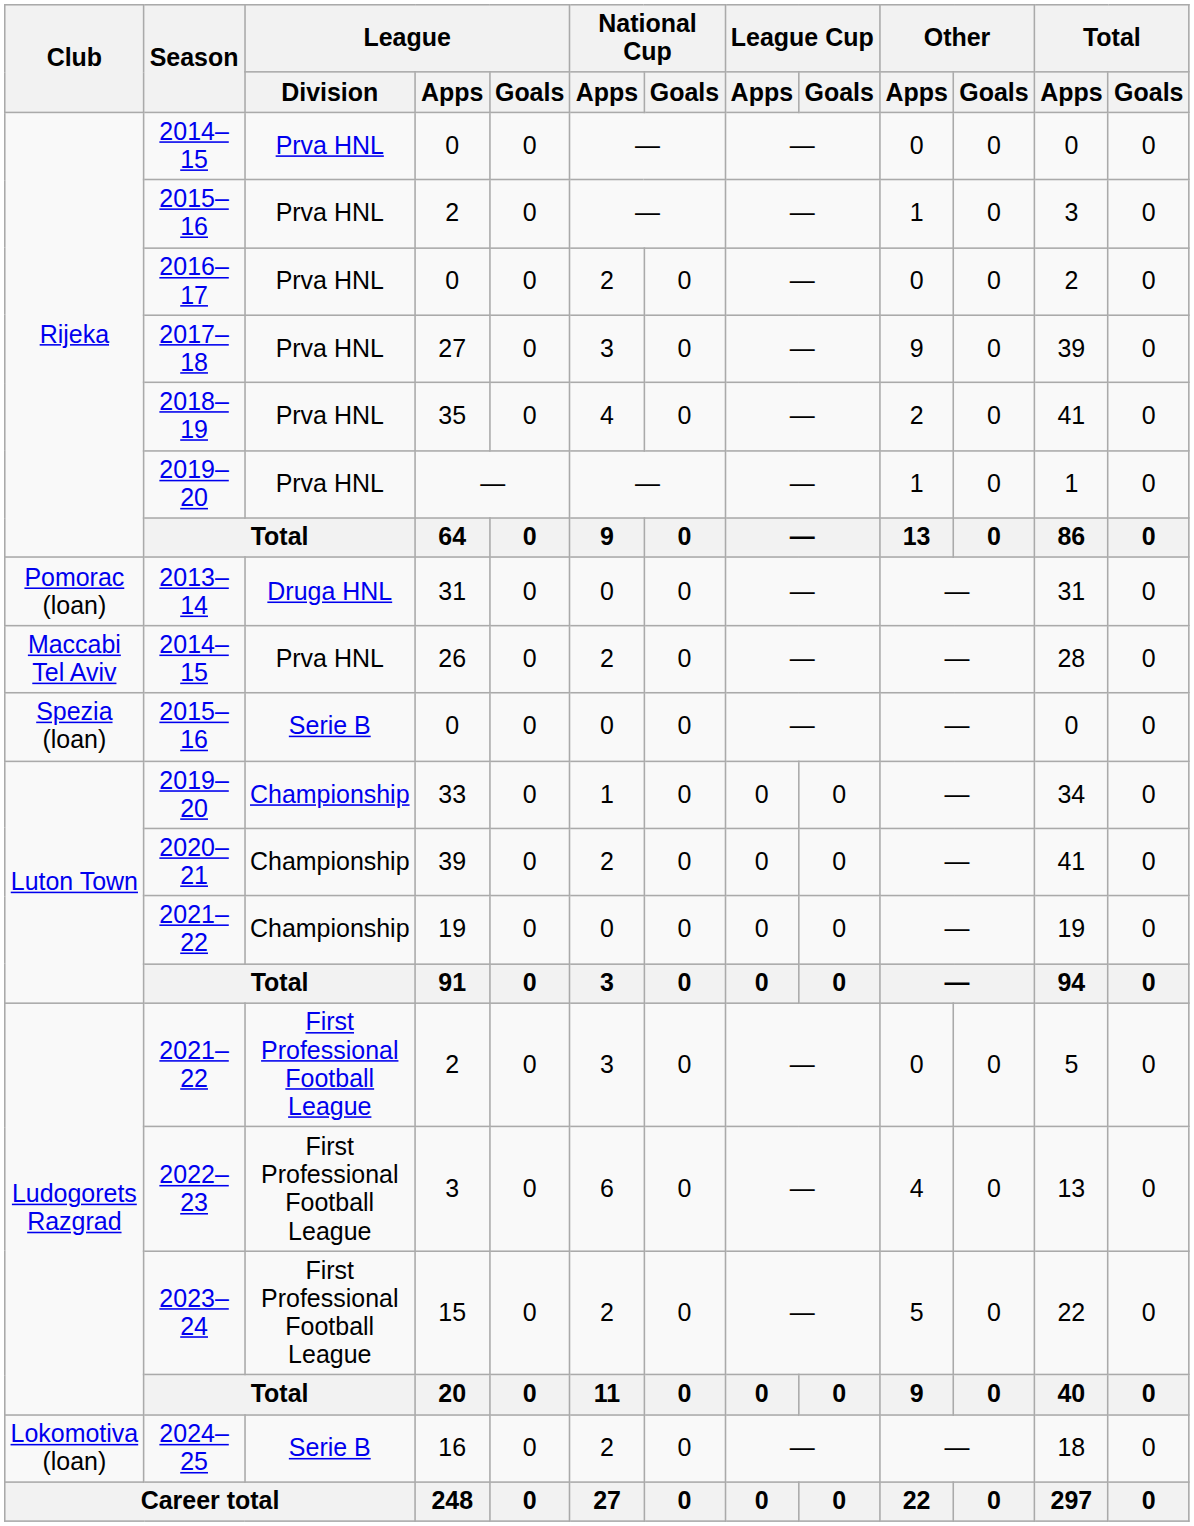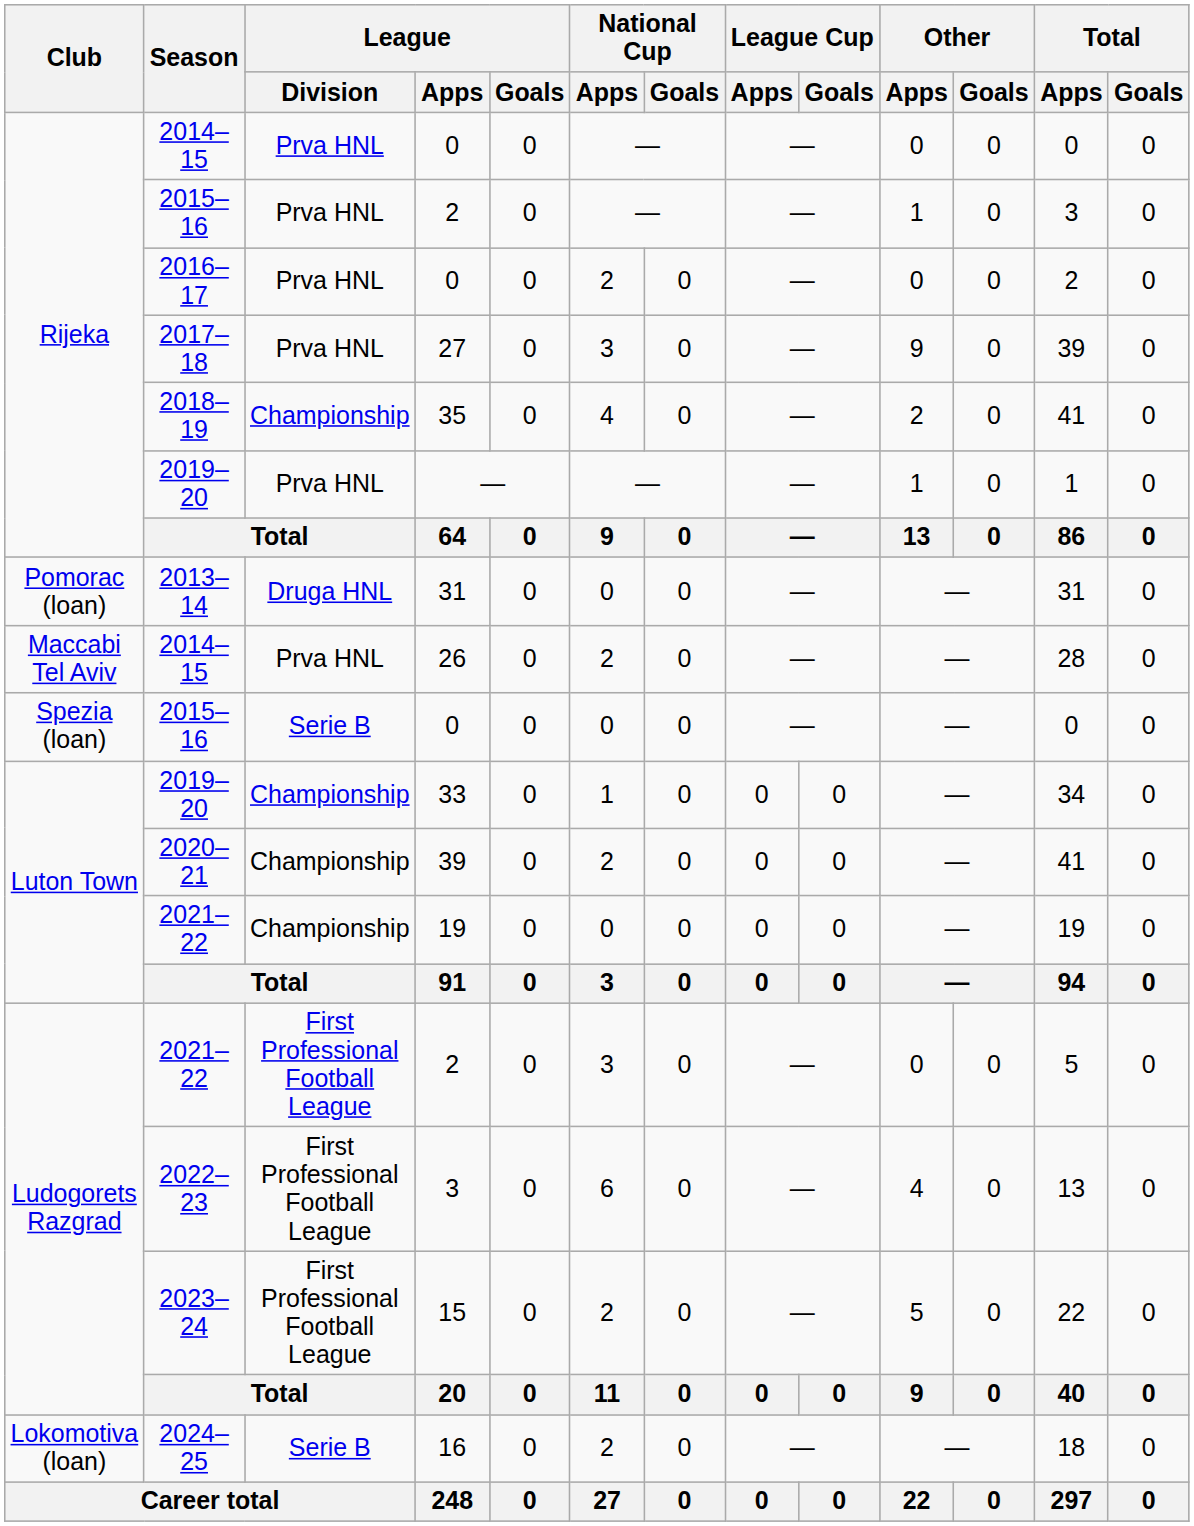 <table class="wikitable" style="text-align:center;">
 <tr>
 <th rowspan="2">Club</th>
 <th rowspan="2">Season</th>
 <th colspan="3">League</th>
 <th colspan="2">National Cup</th>
 <th colspan="2">League Cup</th>
 <th colspan="2">Other</th>
 <th colspan="2">Total</th>
 </tr>
 <tr>
 <th>Division</th>
 <th>Apps</th>
 <th>Goals</th>
 <th>Apps</th>
 <th>Goals</th>
 <th>Apps</th>
 <th>Goals</th>
 <th>Apps</th>
 <th>Goals</th>
 <th>Apps</th>
 <th>Goals</th>
 </tr>
 <tr>
 <td rowspan="7"><a href='#'>Rijeka</a></td>
 <td><a href='#'>2014–15</a></td>
 <td><a href='#'>Prva HNL</a></td>
 <td>0</td>
 <td>0</td>
 <td colspan="2">—</td>
 <td colspan="2">—</td>
 <td>0</td>
 <td>0</td>
 <td>0</td>
 <td>0</td>
 </tr>
 <tr>
 <td><a href='#'>2015–16</a></td>
 <td>Prva HNL</td>
 <td>2</td>
 <td>0</td>
 <td colspan="2">—</td>
 <td colspan="2">—</td>
 <td>1</td>
 <td>0</td>
 <td>3</td>
 <td>0</td>
 </tr>
 <tr>
 <td><a href='#'>2016–17</a></td>
 <td>Prva HNL</td>
 <td>0</td>
 <td>0</td>
 <td>2</td>
 <td>0</td>
 <td colspan="2">—</td>
 <td>0</td>
 <td>0</td>
 <td>2</td>
 <td>0</td>
 </tr>
 <tr>
 <td><a href='#'>2017–18</a></td>
 <td>Prva HNL</td>
 <td>27</td>
 <td>0</td>
 <td>3</td>
 <td>0</td>
 <td colspan="2">—</td>
 <td>9</td>
 <td>0</td>
 <td>39</td>
 <td>0</td>
 </tr>
 <tr>
 <td><a href='#'>2018–19</a></td>
-<td>Prva HNL</td>
+<td><a href='#'>Championship</a></td>
 <td>35</td>
 <td>0</td>
 <td>4</td>
 <td>0</td>
 <td colspan="2">—</td>
 <td>2</td>
 <td>0</td>
 <td>41</td>
 <td>0</td>
 </tr>
 <tr>
 <td><a href='#'>2019–20</a></td>
 <td>Prva HNL</td>
 <td colspan="2">—</td>
 <td colspan="2">—</td>
 <td colspan="2">—</td>
 <td>1</td>
 <td>0</td>
 <td>1</td>
 <td>0</td>
 </tr>
 <tr>
 <th colspan="2">Total</th>
 <th>64</th>
 <th>0</th>
 <th>9</th>
 <th>0</th>
 <th colspan="2">—</th>
 <th>13</th>
 <th>0</th>
 <th>86</th>
 <th>0</th>
 </tr>
 <tr>
 <td><a href='#'>Pomorac</a> (loan)</td>
 <td><a href='#'>2013–14</a></td>
 <td><a href='#'>Druga HNL</a></td>
 <td>31</td>
 <td>0</td>
 <td>0</td>
 <td>0</td>
 <td colspan="2">—</td>
 <td colspan="2">—</td>
 <td>31</td>
 <td>0</td>
 </tr>
 <tr>
 <td><a href='#'>Maccabi Tel Aviv</a></td>
 <td><a href='#'>2014–15</a></td>
 <td>Prva HNL</td>
 <td>26</td>
 <td>0</td>
 <td>2</td>
 <td>0</td>
 <td colspan="2">—</td>
 <td colspan="2">—</td>
 <td>28</td>
 <td>0</td>
 </tr>
 <tr>
 <td><a href='#'>Spezia</a> (loan)</td>
 <td><a href='#'>2015–16</a></td>
 <td><a href='#'>Serie B</a></td>
 <td>0</td>
 <td>0</td>
 <td>0</td>
 <td>0</td>
 <td colspan="2">—</td>
 <td colspan="2">—</td>
 <td>0</td>
 <td>0</td>
 </tr>
 <tr>
 <td rowspan="4"><a href='#'>Luton Town</a></td>
 <td><a href='#'>2019–20</a></td>
 <td><a href='#'>Championship</a></td>
 <td>33</td>
 <td>0</td>
 <td>1</td>
 <td>0</td>
 <td>0</td>
 <td>0</td>
 <td colspan="2">—</td>
 <td>34</td>
 <td>0</td>
 </tr>
 <tr>
 <td><a href='#'>2020–21</a></td>
 <td>Championship</td>
 <td>39</td>
 <td>0</td>
 <td>2</td>
 <td>0</td>
 <td>0</td>
 <td>0</td>
 <td colspan="2">—</td>
 <td>41</td>
 <td>0</td>
 </tr>
 <tr>
 <td><a href='#'>2021–22</a></td>
 <td>Championship</td>
 <td>19</td>
 <td>0</td>
 <td>0</td>
 <td>0</td>
 <td>0</td>
 <td>0</td>
 <td colspan="2">—</td>
 <td>19</td>
 <td>0</td>
 </tr>
 <tr>
 <th colspan="2">Total</th>
 <th>91</th>
 <th>0</th>
 <th>3</th>
 <th>0</th>
 <th>0</th>
 <th>0</th>
 <th colspan="2">—</th>
 <th>94</th>
 <th>0</th>
 </tr>
 <tr>
 <td rowspan="4"><a href='#'>Ludogorets Razgrad</a></td>
 <td><a href='#'>2021–22</a></td>
 <td><a href='#'>First Professional Football League</a></td>
 <td>2</td>
 <td>0</td>
 <td>3</td>
 <td>0</td>
 <td colspan="2">—</td>
 <td>0</td>
 <td>0</td>
 <td>5</td>
 <td>0</td>
 </tr>
 <tr>
 <td><a href='#'>2022–23</a></td>
 <td>First Professional Football League</td>
 <td>3</td>
 <td>0</td>
 <td>6</td>
 <td>0</td>
 <td colspan="2">—</td>
 <td>4</td>
 <td>0</td>
 <td>13</td>
 <td>0</td>
 </tr>
 <tr>
 <td><a href='#'>2023–24</a></td>
 <td>First Professional Football League</td>
 <td>15</td>
 <td>0</td>
 <td>2</td>
 <td>0</td>
 <td colspan="2">—</td>
 <td>5</td>
 <td>0</td>
 <td>22</td>
 <td>0</td>
 </tr>
 <tr>
 <th colspan="2">Total</th>
 <th>20</th>
 <th>0</th>
 <th>11</th>
 <th>0</th>
 <th>0</th>
 <th>0</th>
 <th>9</th>
 <th>0</th>
 <th>40</th>
 <th>0</th>
 </tr>
 <tr>
 <td><a href='#'>Lokomotiva</a> (loan)</td>
 <td><a href='#'>2024–25</a></td>
 <td><a href='#'>Serie B</a></td>
 <td>16</td>
 <td>0</td>
 <td>2</td>
 <td>0</td>
 <td colspan="2">—</td>
 <td colspan="2">—</td>
 <td>18</td>
 <td>0</td>
 </tr>
 <tr>
 <th colspan="3">Career total</th>
 <th>248</th>
 <th>0</th>
 <th>27</th>
 <th>0</th>
 <th>0</th>
 <th>0</th>
 <th>22</th>
 <th>0</th>
 <th>297</th>
 <th>0</th>
 </tr>
 </table>
